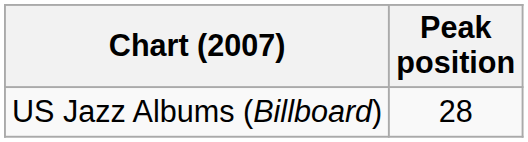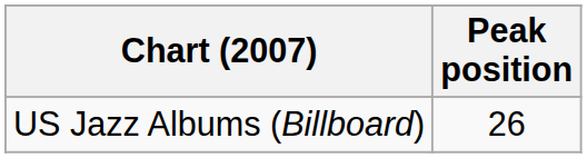 <table class=wikitable>
 <tr>
 <th>Chart (2007)</th>
 <th>Peak<br>position</th>
 </tr>
 <tr>
 <td>US Jazz Albums (<em>Billboard</em>)</td>
-<td align=center>28</td>
+<td align=center>26</td>
 </tr>
 </table>
